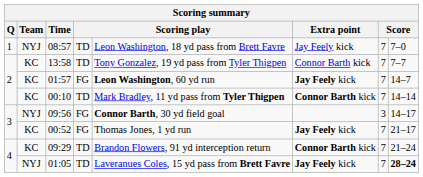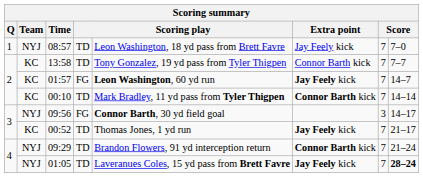 <table class="wikitable" style="font-size: 95%;">
 <tr>
 <th colspan=8>Scoring summary</th>
 </tr>
 <tr>
 <th>Q</th>
 <th>Team</th>
 <th>Time</th>
 <th colspan=2>Scoring play</th>
 <th>Extra point</th>
 <th colspan=2>Score</th>
 </tr>
 <tr>
 <td>1</td>
 <td align=center>NYJ</td>
 <td align=right>08:57</td>
 <td>TD</td>
 <td><a href='#'>Leon Washington</a>, 18 yd pass from <a href='#'>Brett Favre</a></td>
 <td><a href='#'>Jay Feely</a> kick</td>
 <td>7</td>
 <td>7–0</td>
 </tr>
 <tr>
 <td rowspan="3">2</td>
 <td align=center>KC</td>
 <td align=right>13:58</td>
 <td>TD</td>
 <td><a href='#'>Tony Gonzalez</a>, 19 yd pass from <a href='#'>Tyler Thigpen</a></td>
 <td><a href='#'>Connor Barth</a> kick</td>
 <td>7</td>
 <td>7–7</td>
 </tr>
 <tr>
 <td align=center>KC</td>
 <td align=right>01:57</td>
 <td>FG</td>
 <td><strong>Leon Washington</strong>, 60 yd run</td>
 <td><strong>Jay Feely</strong> kick</td>
 <td>7</td>
 <td>14–7</td>
 </tr>
 <tr>
 <td align=center>KC</td>
 <td align=right>00:10</td>
 <td>TD</td>
 <td><a href='#'>Mark Bradley</a>, 11 yd pass from <strong>Tyler Thigpen</strong></td>
 <td><strong>Connor Barth</strong> kick</td>
 <td>7</td>
 <td>14–14</td>
 </tr>
 <tr>
 <td rowspan="2">3</td>
 <td align=center>NYJ</td>
 <td align=right>09:56</td>
 <td>FG</td>
 <td><strong>Connor Barth</strong>, 30 yd field goal</td>
 <td></td>
 <td>3</td>
 <td>14–17</td>
 </tr>
 <tr>
 <td align=center>KC</td>
 <td align=right>00:52</td>
-<td>FG</td>
+<td>TD</td>
 <td>Thomas Jones, 1 yd run</td>
 <td><strong>Jay Feely</strong> kick</td>
 <td>7</td>
 <td>21–17</td>
 </tr>
 <tr>
 <td rowspan="2">4</td>
-<td align=center>KC</td>
+<td align=center>NYJ</td>
 <td align=right>09:29</td>
 <td>TD</td>
 <td><a href='#'>Brandon Flowers</a>, 91 yd interception return</td>
 <td><strong>Connor Barth</strong> kick</td>
 <td>7</td>
 <td>21–24</td>
 </tr>
 <tr>
 <td align=center>NYJ</td>
 <td align=right>01:05</td>
 <td>TD</td>
 <td><a href='#'>Laveranues Coles</a>, 15 yd pass from <strong>Brett Favre</strong></td>
 <td><strong>Jay Feely</strong> kick</td>
 <td>7</td>
 <td><strong>28–24</strong></td>
 </tr>
 </table>
